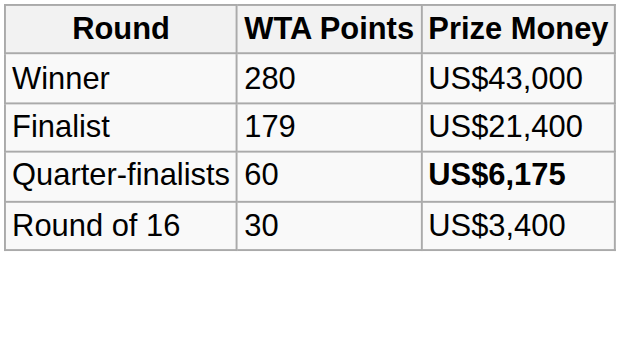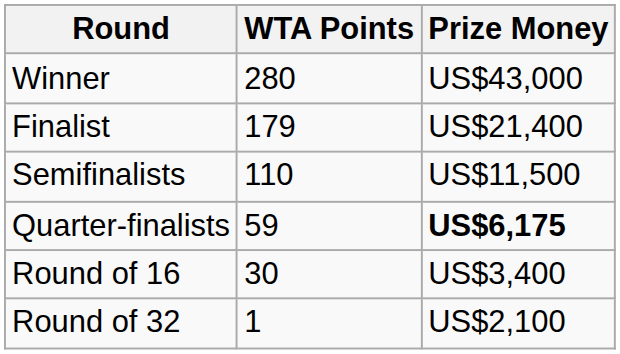 <table class="wikitable">
 <tr>
 <th>Round</th>
 <th>WTA Points</th>
 <th>Prize Money</th>
 </tr>
 <tr>
 <td>Winner</td>
 <td>280</td>
 <td>US$43,000</td>
 </tr>
 <tr>
 <td>Finalist</td>
 <td>179</td>
 <td>US$21,400</td>
 </tr>
 <tr>
+<td>Semifinalists</td>
+<td>110</td>
+<td>US$11,500</td>
+</tr>
+<tr>
 <td>Quarter-finalists</td>
-<td>60</td>
+<td>59</td>
 <td><strong>US$6,175</strong></td>
 </tr>
 <tr>
 <td>Round of 16</td>
 <td>30</td>
 <td>US$3,400</td>
 </tr>
+<tr>
+<td>Round of 32</td>
+<td>1</td>
+<td>US$2,100</td>
+</tr>
 </table>
